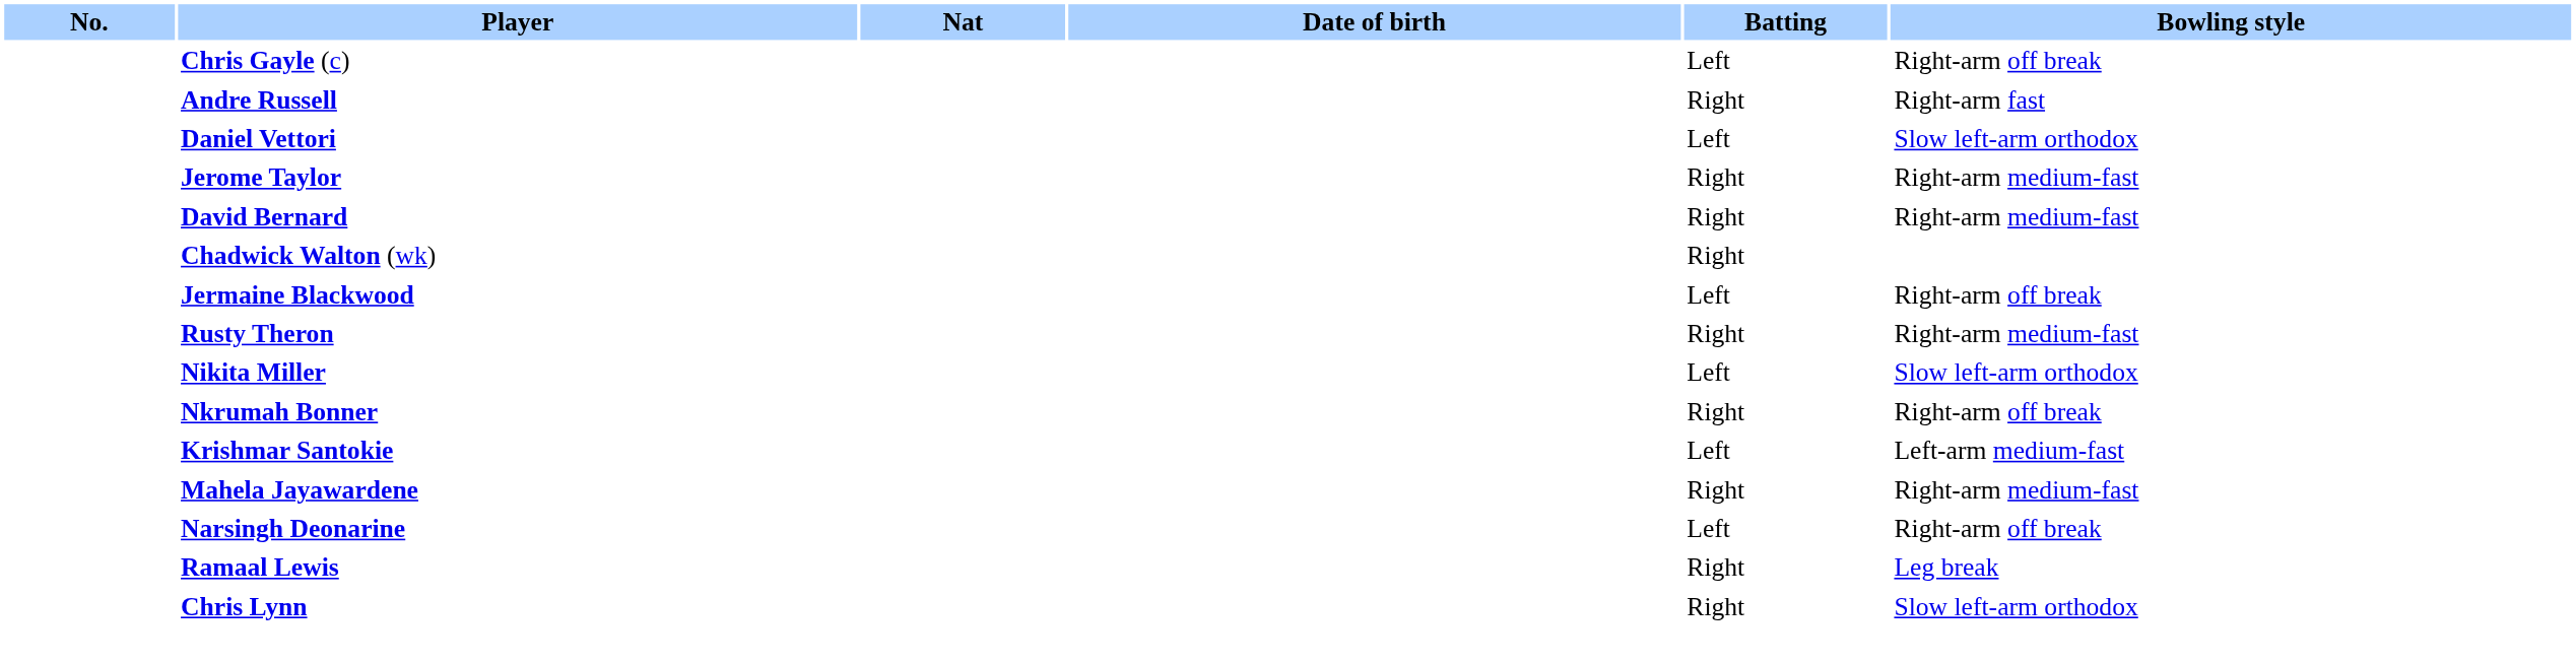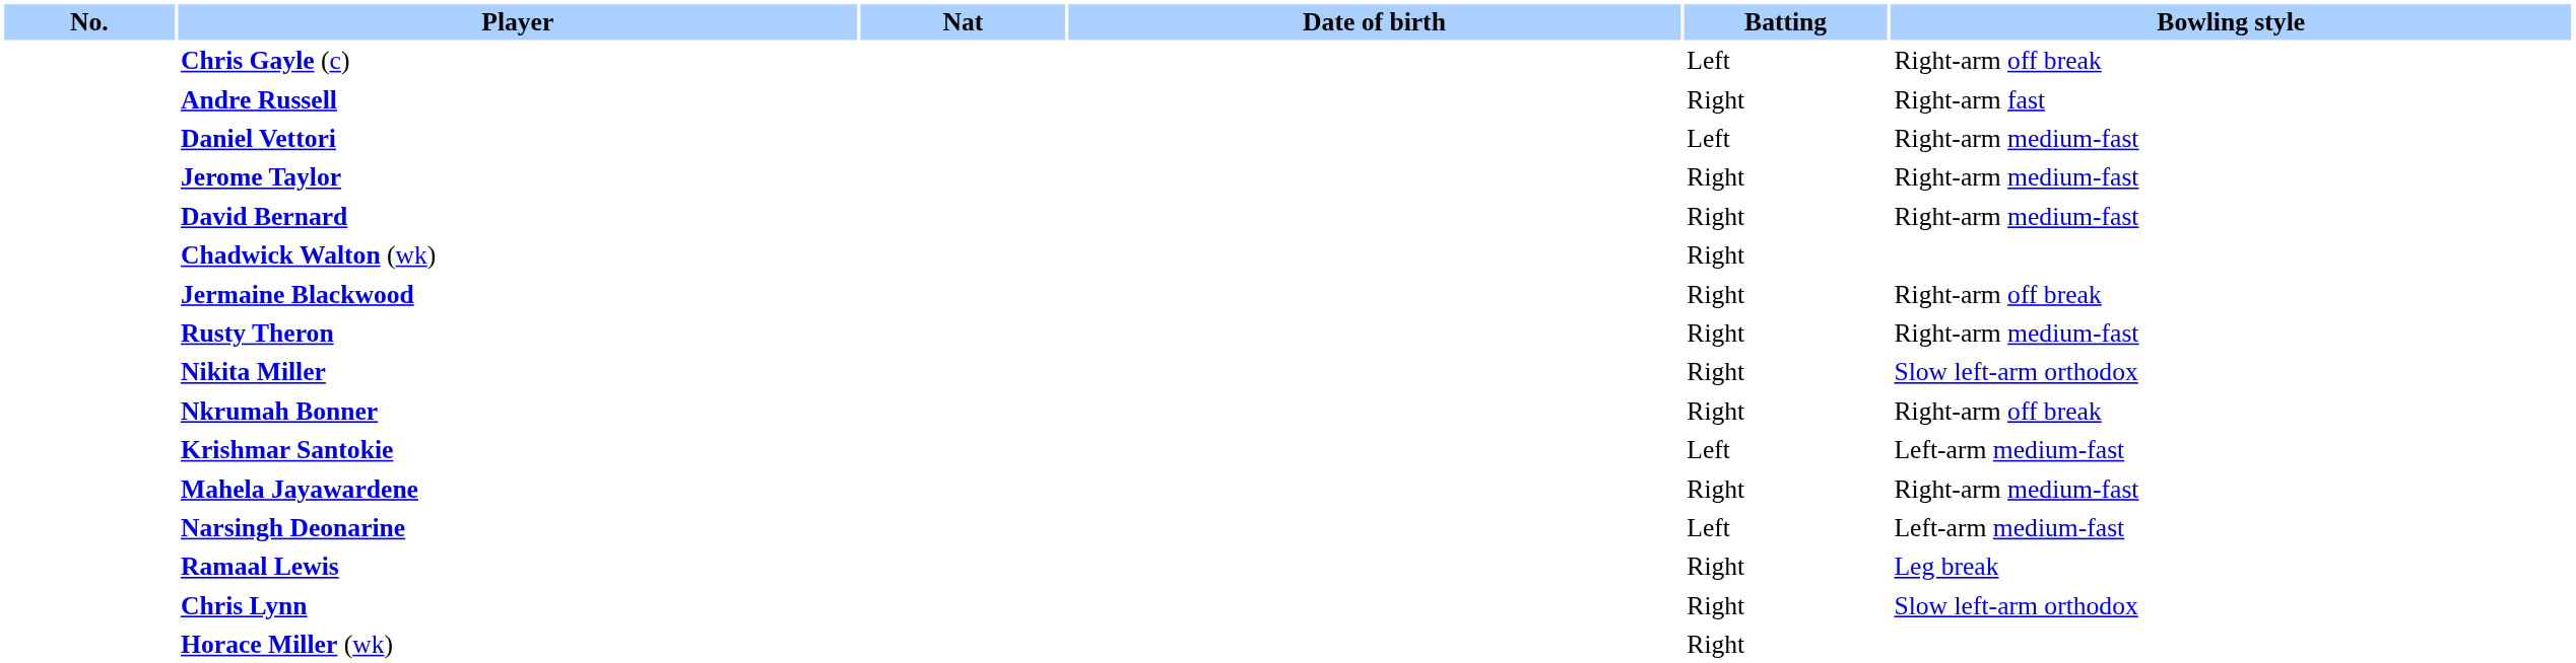 <table border="0" cellspacing="2" cellpadding="2" style="width:100%;">
 <tr style="background:#aad0ff;">
 <th scope="col" style="width:5%;">No.</th>
 <th scope="col" style="width:20%;">Player</th>
 <th scope="col" style="width:6%;">Nat</th>
 <th scope="col" style="width:18%;">Date of birth</th>
 <th scope="col" style="width:6%;">Batting</th>
 <th scope="col" style="width:20%;">Bowling style</th>
 </tr>
 <tr>
 <td style="text-align:center"></td>
 <td><strong><a href='#'>Chris Gayle</a></strong> (<a href='#'>c</a>)</td>
 <td style="text-align:center"></td>
 <td></td>
 <td>Left</td>
 <td>Right-arm <a href='#'>off break</a></td>
 </tr>
 <tr>
 <td style="text-align:center"></td>
 <td><strong><a href='#'>Andre Russell</a></strong></td>
 <td style="text-align:center"></td>
 <td></td>
 <td>Right</td>
 <td>Right-arm <a href='#'>fast</a></td>
 </tr>
 <tr>
 <td style="text-align:center"></td>
 <td><strong><a href='#'>Daniel Vettori</a></strong></td>
 <td style="text-align:center"></td>
 <td></td>
 <td>Left</td>
-<td><a href='#'>Slow left-arm orthodox</a></td>
+<td>Right-arm <a href='#'>medium-fast</a></td>
 </tr>
 <tr>
 <td style="text-align:center"></td>
 <td><strong><a href='#'>Jerome Taylor</a></strong></td>
 <td style="text-align:center"></td>
 <td></td>
 <td>Right</td>
 <td>Right-arm <a href='#'>medium-fast</a></td>
 </tr>
 <tr>
 <td style="text-align:center"></td>
 <td><strong><a href='#'>David Bernard</a></strong></td>
 <td style="text-align:center"></td>
 <td></td>
 <td>Right</td>
 <td>Right-arm <a href='#'>medium-fast</a></td>
 </tr>
 <tr>
 <td style="text-align:center"></td>
 <td><strong><a href='#'>Chadwick Walton</a></strong> (<a href='#'>wk</a>)</td>
 <td style="text-align:center"></td>
 <td></td>
 <td>Right</td>
 <td></td>
 </tr>
 <tr>
 <td style="text-align:center"></td>
 <td><strong><a href='#'>Jermaine Blackwood</a></strong></td>
 <td style="text-align:center"></td>
 <td></td>
-<td>Left</td>
+<td>Right</td>
 <td>Right-arm <a href='#'>off break</a></td>
 </tr>
 <tr>
 <td style="text-align:center"></td>
 <td><strong><a href='#'>Rusty Theron</a></strong></td>
 <td style="text-align:center"></td>
 <td></td>
 <td>Right</td>
 <td>Right-arm <a href='#'>medium-fast</a></td>
 </tr>
 <tr>
 <td style="text-align:center"></td>
 <td><strong><a href='#'>Nikita Miller</a></strong></td>
 <td style="text-align:center"></td>
 <td></td>
-<td>Left</td>
+<td>Right</td>
 <td><a href='#'>Slow left-arm orthodox</a></td>
 </tr>
 <tr>
 <td style="text-align:center"></td>
 <td><strong><a href='#'>Nkrumah Bonner</a></strong></td>
 <td style="text-align:center"></td>
 <td></td>
 <td>Right</td>
 <td>Right-arm <a href='#'>off break</a></td>
 </tr>
 <tr>
 <td style="text-align:center"></td>
 <td><strong><a href='#'>Krishmar Santokie</a></strong></td>
 <td style="text-align:center"></td>
 <td></td>
 <td>Left</td>
 <td>Left-arm <a href='#'>medium-fast</a></td>
 </tr>
 <tr>
 <td style="text-align:center"></td>
 <td><strong><a href='#'>Mahela Jayawardene</a></strong></td>
 <td style="text-align:center"></td>
 <td></td>
 <td>Right</td>
 <td>Right-arm <a href='#'>medium-fast</a></td>
 </tr>
 <tr>
 <td style="text-align:center"></td>
 <td><strong><a href='#'>Narsingh Deonarine</a></strong></td>
 <td style="text-align:center"></td>
 <td></td>
 <td>Left</td>
-<td>Right-arm <a href='#'>off break</a></td>
+<td>Left-arm <a href='#'>medium-fast</a></td>
 </tr>
 <tr>
 <td style="text-align:center"></td>
 <td><strong><a href='#'>Ramaal Lewis</a></strong></td>
 <td style="text-align:center"></td>
 <td></td>
 <td>Right</td>
 <td><a href='#'>Leg break</a></td>
 </tr>
 <tr>
 <td style="text-align:center"></td>
 <td><strong><a href='#'>Chris Lynn</a></strong></td>
 <td style="text-align:center"></td>
 <td></td>
 <td>Right</td>
 <td><a href='#'>Slow left-arm orthodox</a></td>
 </tr>
+<tr>
+<td style="text-align:center"></td>
+<td><strong><a href='#'>Horace Miller</a></strong> (<a href='#'>wk</a>)</td>
+<td style="text-align:center"></td>
+<td></td>
+<td>Right</td>
+<td></td>
+</tr>
 </table>
